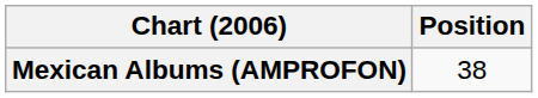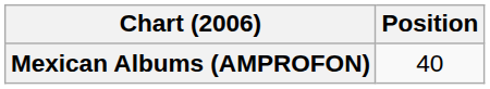 <table class="wikitable plainrowheaders" style="text-align:center">
 <tr>
 <th scope="col">Chart (2006)</th>
 <th scope="col">Position</th>
 </tr>
 <tr>
 <th scope="row">Mexican Albums (AMPROFON)</th>
-<td>38</td>
+<td>40</td>
 </tr>
 </table>
